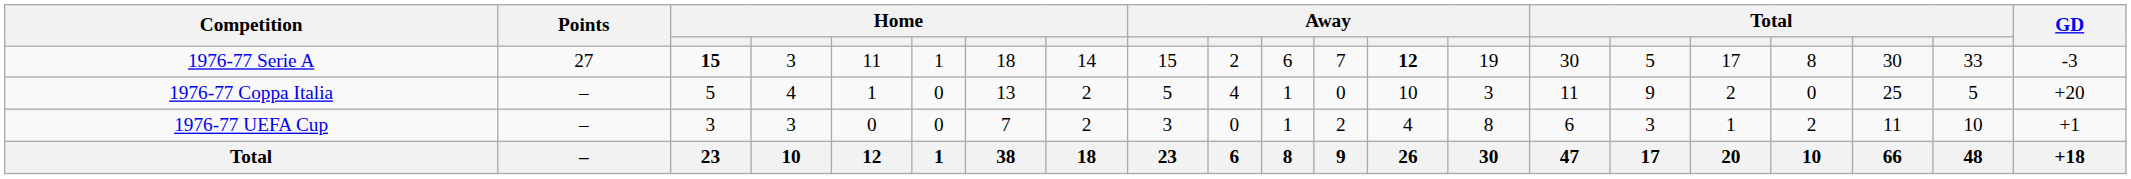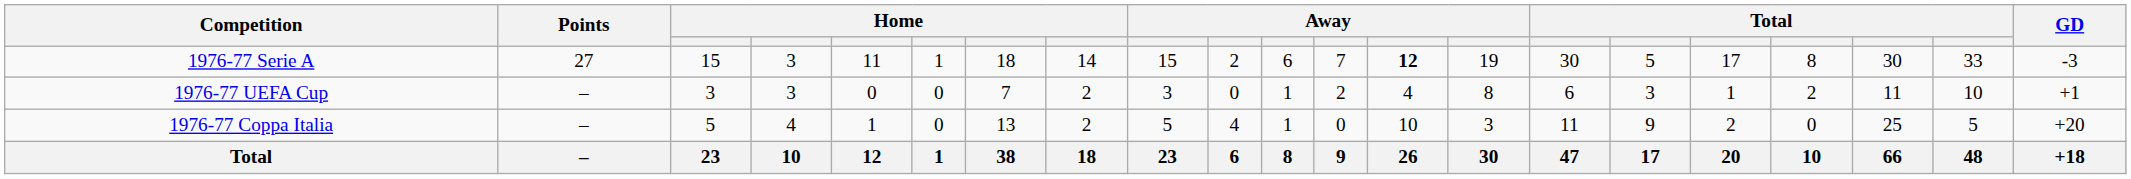 <table class="wikitable" style="font-size:90%;width:100%;margin:auto;clear:both;text-align:center;">
 <tr>
 <th rowspan="2">Competition</th>
 <th rowspan="2">Points</th>
 <th colspan="6">Home</th>
 <th colspan="6">Away</th>
 <th colspan="6">Total</th>
 <th rowspan="2"><a href='#'>GD</a></th>
 </tr>
 <tr>
 <th></th>
 <th></th>
 <th></th>
 <th></th>
 <th></th>
 <th></th>
 <th></th>
 <th></th>
 <th></th>
 <th></th>
 <th></th>
 <th></th>
 <th></th>
 <th></th>
 <th></th>
 <th></th>
 <th></th>
 <th></th>
 </tr>
 <tr>
 <td><a href='#'>1976-77 Serie A</a></td>
 <td>27</td>
-<td><strong>15</strong></td>
+<td>15</td>
 <td>3</td>
 <td>11</td>
 <td>1</td>
 <td>18</td>
 <td>14</td>
 <td>15</td>
 <td>2</td>
 <td>6</td>
 <td>7</td>
 <td><strong>12</strong></td>
 <td>19</td>
 <td>30</td>
 <td>5</td>
 <td>17</td>
 <td>8</td>
 <td>30</td>
 <td>33</td>
 <td>-3</td>
+</tr>
+<tr>
+<td><a href='#'>1976-77 UEFA Cup</a></td>
+<td>–</td>
+<td>3</td>
+<td>3</td>
+<td>0</td>
+<td>0</td>
+<td>7</td>
+<td>2</td>
+<td>3</td>
+<td>0</td>
+<td>1</td>
+<td>2</td>
+<td>4</td>
+<td>8</td>
+<td>6</td>
+<td>3</td>
+<td>1</td>
+<td>2</td>
+<td>11</td>
+<td>10</td>
+<td>+1</td>
 </tr>
 <tr>
 <td><a href='#'>1976-77 Coppa Italia</a></td>
 <td>–</td>
 <td>5</td>
 <td>4</td>
 <td>1</td>
 <td>0</td>
 <td>13</td>
 <td>2</td>
 <td>5</td>
 <td>4</td>
 <td>1</td>
 <td>0</td>
 <td>10</td>
 <td>3</td>
 <td>11</td>
 <td>9</td>
 <td>2</td>
 <td>0</td>
 <td>25</td>
 <td>5</td>
 <td>+20</td>
 </tr>
 <tr>
-<td><a href='#'>1976-77 UEFA Cup</a></td>
-<td>–</td>
-<td>3</td>
-<td>3</td>
-<td>0</td>
-<td>0</td>
-<td>7</td>
-<td>2</td>
-<td>3</td>
-<td>0</td>
-<td>1</td>
-<td>2</td>
-<td>4</td>
-<td>8</td>
-<td>6</td>
-<td>3</td>
-<td>1</td>
-<td>2</td>
-<td>11</td>
-<td>10</td>
-<td>+1</td>
-</tr>
-<tr>
 <th>Total</th>
 <th>–</th>
 <th>23</th>
 <th>10</th>
 <th>12</th>
 <th>1</th>
 <th>38</th>
 <th>18</th>
 <th>23</th>
 <th>6</th>
 <th>8</th>
 <th>9</th>
 <th>26</th>
 <th>30</th>
 <th>47</th>
 <th>17</th>
 <th>20</th>
 <th>10</th>
 <th>66</th>
 <th>48</th>
 <th>+18</th>
 </tr>
 </table>
